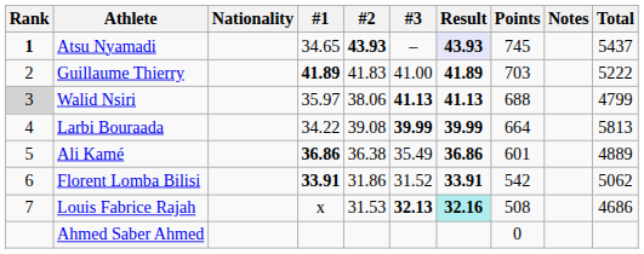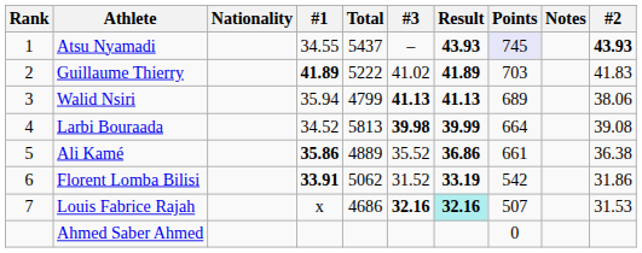 <table class="wikitable sortable" style="text-align:center">
 <tr>
 <th>Rank</th>
 <th>Athlete</th>
 <th>Nationality</th>
 <th>#1</th>
-<th>#2</th>
+<th>Total</th>
 <th>#3</th>
 <th>Result</th>
 <th>Points</th>
 <th>Notes</th>
-<th>Total</th>
+<th>#2</th>
 </tr>
 <tr>
-<td><strong>1</strong></td>
+<td>1</td>
 <td align=left><a href='#'>Atsu Nyamadi</a></td>
 <td align=left></td>
-<td>34.65</td>
+<td>34.55</td>
+<td>5437</td>
+<td>–</td>
 <td><strong>43.93</strong></td>
-<td>–</td>
-<td style="background: lavender;"><strong>43.93</strong></td>
-<td>745</td>
+<td style="background: lavender;">745</td>
 <td></td>
-<td>5437</td>
+<td><strong>43.93</strong></td>
 </tr>
 <tr>
 <td>2</td>
 <td align=left><a href='#'>Guillaume Thierry</a></td>
 <td align=left></td>
 <td><strong>41.89</strong></td>
-<td>41.83</td>
-<td>41.00</td>
+<td>5222</td>
+<td>41.02</td>
 <td><strong>41.89</strong></td>
 <td>703</td>
 <td></td>
-<td>5222</td>
+<td>41.83</td>
 </tr>
 <tr>
-<td style="background: lightgrey;">3</td>
+<td>3</td>
 <td align=left><a href='#'>Walid Nsiri</a></td>
 <td align=left></td>
-<td>35.97</td>
-<td>38.06</td>
+<td>35.94</td>
+<td>4799</td>
 <td><strong>41.13</strong></td>
 <td><strong>41.13</strong></td>
-<td>688</td>
+<td>689</td>
 <td></td>
-<td>4799</td>
+<td>38.06</td>
 </tr>
 <tr>
 <td>4</td>
 <td align=left><a href='#'>Larbi Bouraada</a></td>
 <td align=left></td>
-<td>34.22</td>
-<td>39.08</td>
-<td><strong>39.99</strong></td>
+<td>34.52</td>
+<td>5813</td>
+<td><strong>39.98</strong></td>
 <td><strong>39.99</strong></td>
 <td>664</td>
 <td></td>
-<td>5813</td>
+<td>39.08</td>
 </tr>
 <tr>
 <td>5</td>
 <td align=left><a href='#'>Ali Kamé</a></td>
 <td align=left></td>
+<td><strong>35.86</strong></td>
+<td>4889</td>
+<td>35.52</td>
 <td><strong>36.86</strong></td>
+<td>661</td>
+<td></td>
 <td>36.38</td>
-<td>35.49</td>
-<td><strong>36.86</strong></td>
-<td>601</td>
-<td></td>
-<td>4889</td>
 </tr>
 <tr>
 <td>6</td>
 <td align=left><a href='#'>Florent Lomba Bilisi</a></td>
 <td align=left></td>
 <td><strong>33.91</strong></td>
-<td>31.86</td>
+<td>5062</td>
 <td>31.52</td>
-<td><strong>33.91</strong></td>
+<td><strong>33.19</strong></td>
 <td>542</td>
 <td></td>
-<td>5062</td>
+<td>31.86</td>
 </tr>
 <tr>
 <td>7</td>
 <td align=left><a href='#'>Louis Fabrice Rajah</a></td>
 <td align=left></td>
 <td>x</td>
+<td>4686</td>
+<td><strong>32.16</strong></td>
+<td style="background: paleturquoise;"><strong>32.16</strong></td>
+<td>507</td>
+<td></td>
 <td>31.53</td>
-<td><strong>32.13</strong></td>
-<td style="background: paleturquoise;"><strong>32.16</strong></td>
-<td>508</td>
-<td></td>
-<td>4686</td>
 </tr>
 <tr>
 <td></td>
 <td align=left><a href='#'>Ahmed Saber Ahmed</a></td>
 <td align=left></td>
 <td></td>
 <td></td>
 <td></td>
 <td><strong></strong></td>
 <td>0</td>
 <td></td>
 <td></td>
 </tr>
 </table>
